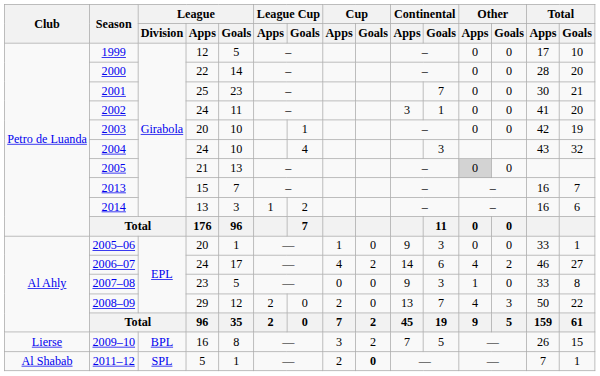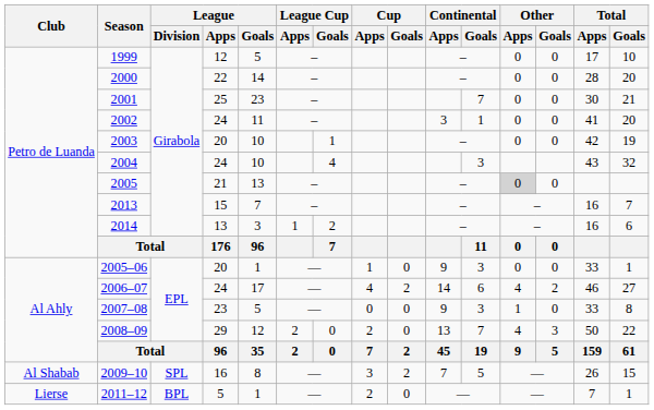 <table class="wikitable" style="text-align:center">
 <tr>
 <th rowspan="2">Club</th>
 <th rowspan="2">Season</th>
 <th colspan="3">League</th>
 <th colspan="2">League Cup</th>
 <th colspan="2">Cup</th>
 <th colspan="2">Continental</th>
 <th colspan="2">Other</th>
 <th colspan="2">Total</th>
 </tr>
 <tr>
 <th>Division</th>
 <th>Apps</th>
 <th>Goals</th>
 <th>Apps</th>
 <th>Goals</th>
 <th>Apps</th>
 <th>Goals</th>
 <th>Apps</th>
 <th>Goals</th>
 <th>Apps</th>
 <th>Goals</th>
 <th>Apps</th>
 <th>Goals</th>
 </tr>
 <tr>
 <td rowspan="10"><a href='#'>Petro de Luanda</a></td>
 <td><a href='#'>1999</a></td>
 <td rowspan="9"><a href='#'>Girabola</a></td>
 <td>12</td>
 <td>5</td>
 <td colspan="2">–</td>
 <td></td>
 <td></td>
 <td colspan="2">–</td>
 <td>0</td>
 <td>0</td>
 <td>17</td>
 <td>10</td>
 </tr>
 <tr>
 <td><a href='#'>2000</a></td>
 <td>22</td>
 <td>14</td>
 <td colspan="2">–</td>
 <td></td>
 <td></td>
 <td colspan="2">–</td>
 <td>0</td>
 <td>0</td>
 <td>28</td>
 <td>20</td>
 </tr>
 <tr>
 <td><a href='#'>2001</a></td>
 <td>25</td>
 <td>23</td>
 <td colspan="2">–</td>
 <td></td>
 <td></td>
 <td></td>
 <td>7</td>
 <td>0</td>
 <td>0</td>
 <td>30</td>
 <td>21</td>
 </tr>
 <tr>
 <td><a href='#'>2002</a></td>
 <td>24</td>
 <td>11</td>
 <td colspan="2">–</td>
 <td></td>
 <td></td>
 <td>3</td>
 <td>1</td>
 <td>0</td>
 <td>0</td>
 <td>41</td>
 <td>20</td>
 </tr>
 <tr>
 <td><a href='#'>2003</a></td>
 <td>20</td>
 <td>10</td>
 <td></td>
 <td>1</td>
 <td></td>
 <td></td>
 <td colspan="2">–</td>
 <td>0</td>
 <td>0</td>
 <td>42</td>
 <td>19</td>
 </tr>
 <tr>
 <td><a href='#'>2004</a></td>
 <td>24</td>
 <td>10</td>
 <td></td>
 <td>4</td>
 <td></td>
 <td></td>
 <td></td>
 <td>3</td>
 <td></td>
 <td></td>
 <td>43</td>
 <td>32</td>
 </tr>
 <tr>
 <td><a href='#'>2005</a></td>
 <td>21</td>
 <td>13</td>
 <td colspan="2">–</td>
 <td></td>
 <td></td>
 <td colspan="2">–</td>
 <td style="background: lightgrey;">0</td>
 <td>0</td>
 <td></td>
 <td></td>
 </tr>
 <tr>
 <td><a href='#'>2013</a></td>
 <td>15</td>
 <td>7</td>
 <td colspan="2">–</td>
 <td></td>
 <td></td>
 <td colspan="2">–</td>
 <td colspan="2">–</td>
 <td>16</td>
 <td>7</td>
 </tr>
 <tr>
 <td><a href='#'>2014</a></td>
 <td>13</td>
 <td>3</td>
 <td>1</td>
 <td>2</td>
 <td></td>
 <td></td>
 <td colspan="2">–</td>
 <td colspan="2">–</td>
 <td>16</td>
 <td>6</td>
 </tr>
 <tr>
 <th colspan="2">Total</th>
 <th>176</th>
 <th>96</th>
 <th></th>
 <th>7</th>
 <th></th>
 <th></th>
 <th></th>
 <th>11</th>
 <th>0</th>
 <th>0</th>
 <th></th>
 <th></th>
 </tr>
 <tr>
 <td rowspan="5"><a href='#'>Al Ahly</a></td>
 <td><a href='#'>2005–06</a></td>
 <td rowspan="4"><a href='#'>EPL</a></td>
 <td>20</td>
 <td>1</td>
 <td colspan=2>—</td>
 <td>1</td>
 <td>0</td>
 <td>9</td>
 <td>3</td>
 <td>0</td>
 <td>0</td>
 <td>33</td>
 <td>1</td>
 </tr>
 <tr>
 <td><a href='#'>2006–07</a></td>
 <td>24</td>
 <td>17</td>
 <td colspan=2>—</td>
 <td>4</td>
 <td>2</td>
 <td>14</td>
 <td>6</td>
 <td>4</td>
 <td>2</td>
 <td>46</td>
 <td>27</td>
 </tr>
 <tr>
 <td><a href='#'>2007–08</a></td>
 <td>23</td>
 <td>5</td>
 <td colspan=2>—</td>
 <td>0</td>
 <td>0</td>
 <td>9</td>
 <td>3</td>
 <td>1</td>
 <td>0</td>
 <td>33</td>
 <td>8</td>
 </tr>
 <tr>
 <td><a href='#'>2008–09</a></td>
 <td>29</td>
 <td>12</td>
 <td>2</td>
 <td>0</td>
 <td>2</td>
 <td>0</td>
 <td>13</td>
 <td>7</td>
 <td>4</td>
 <td>3</td>
 <td>50</td>
 <td>22</td>
 </tr>
 <tr>
 <th colspan="2">Total</th>
 <th>96</th>
 <th>35</th>
 <th>2</th>
 <th>0</th>
 <th>7</th>
 <th>2</th>
 <th>45</th>
 <th>19</th>
 <th>9</th>
 <th>5</th>
 <th>159</th>
 <th>61</th>
 </tr>
 <tr>
-<td><a href='#'>Lierse</a></td>
+<td><a href='#'>Al Shabab</a></td>
 <td><a href='#'>2009–10</a></td>
-<td><a href='#'>BPL</a></td>
+<td><a href='#'>SPL</a></td>
 <td>16</td>
 <td>8</td>
 <td colspan="2">—</td>
 <td>3</td>
 <td>2</td>
 <td>7</td>
 <td>5</td>
 <td colspan="2">—</td>
 <td>26</td>
 <td>15</td>
 </tr>
 <tr>
-<td><a href='#'>Al Shabab</a></td>
+<td><a href='#'>Lierse</a></td>
 <td><a href='#'>2011–12</a></td>
-<td><a href='#'>SPL</a></td>
+<td><a href='#'>BPL</a></td>
 <td>5</td>
 <td>1</td>
 <td colspan="2">—</td>
 <td>2</td>
-<td><strong>0</strong></td>
+<td>0</td>
 <td colspan="2">—</td>
 <td colspan="2">—</td>
 <td>7</td>
 <td>1</td>
 </tr>
 </table>
